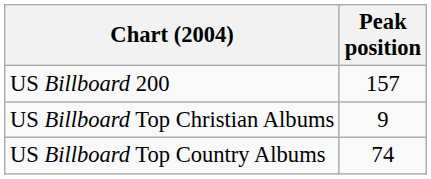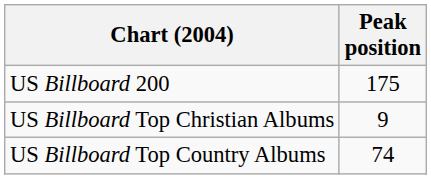 <table class="wikitable">
 <tr>
 <th>Chart (2004)</th>
 <th>Peak<br>position</th>
 </tr>
 <tr>
 <td>US <em>Billboard</em> 200</td>
-<td align="center">157</td>
+<td align="center">175</td>
 </tr>
 <tr>
 <td>US <em>Billboard</em> Top Christian Albums</td>
 <td align="center">9</td>
 </tr>
 <tr>
 <td>US <em>Billboard</em> Top Country Albums</td>
 <td align="center">74</td>
 </tr>
 </table>
